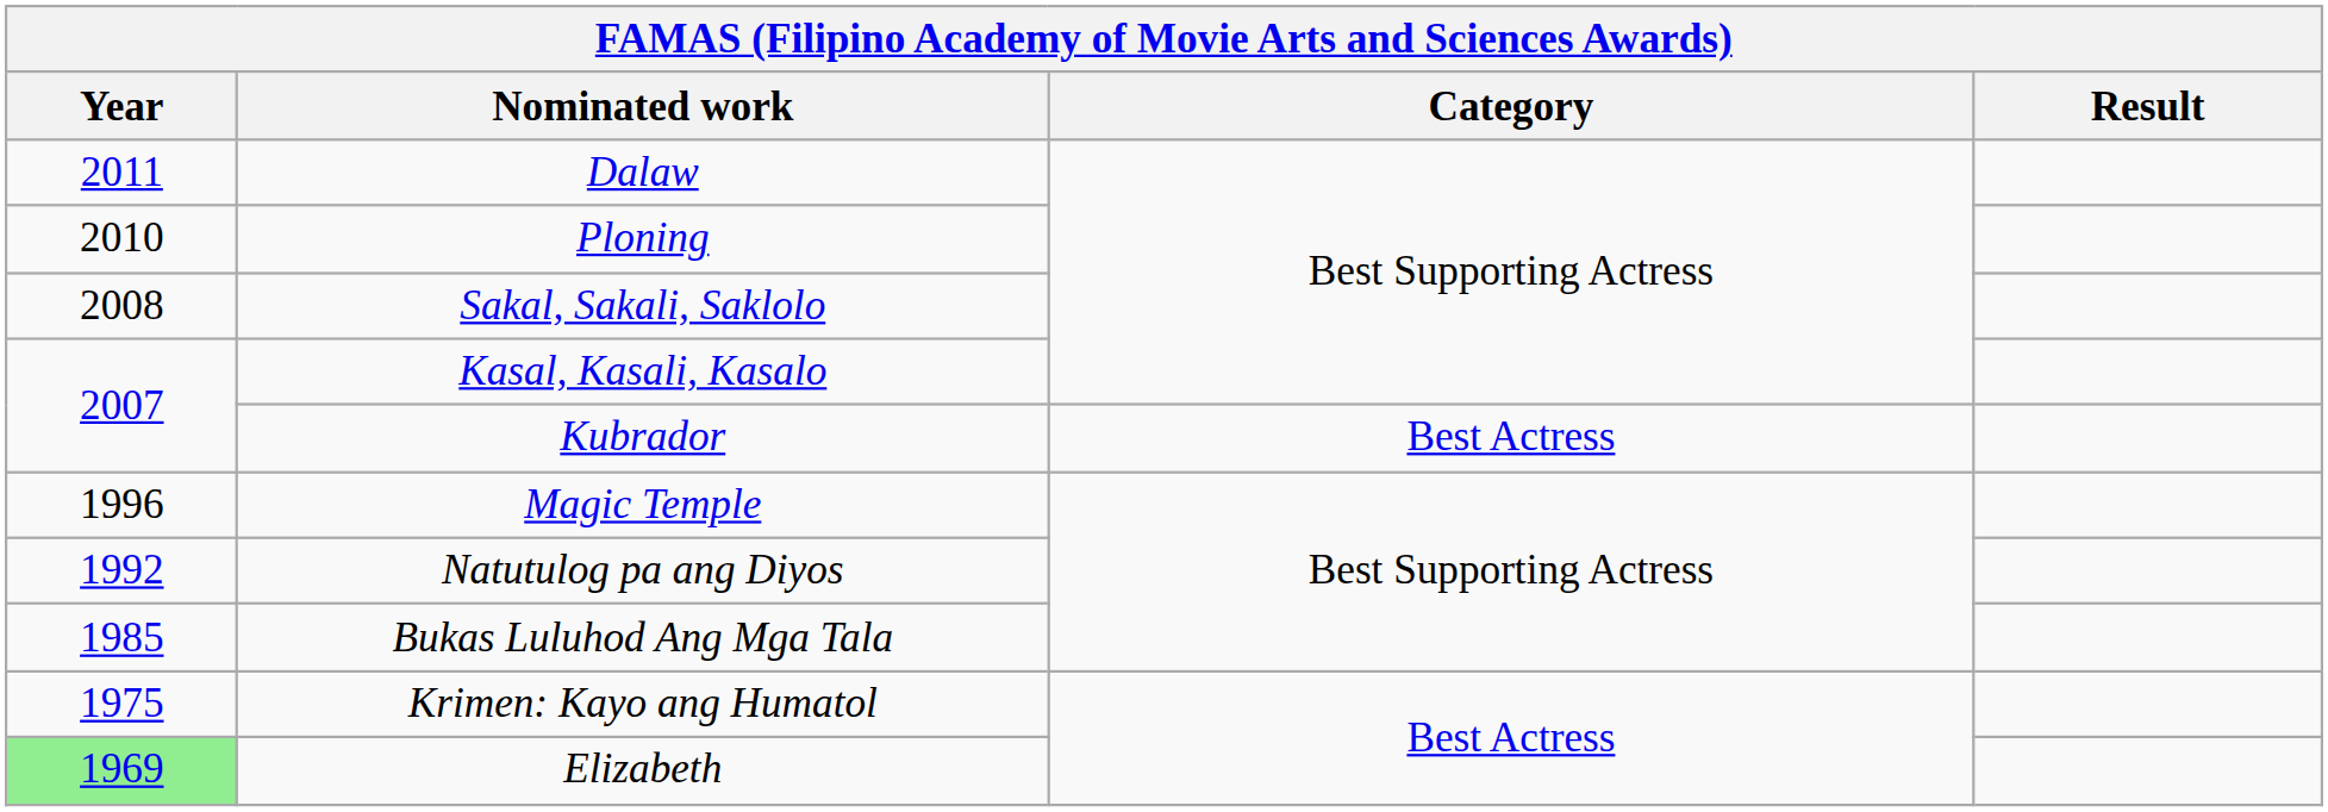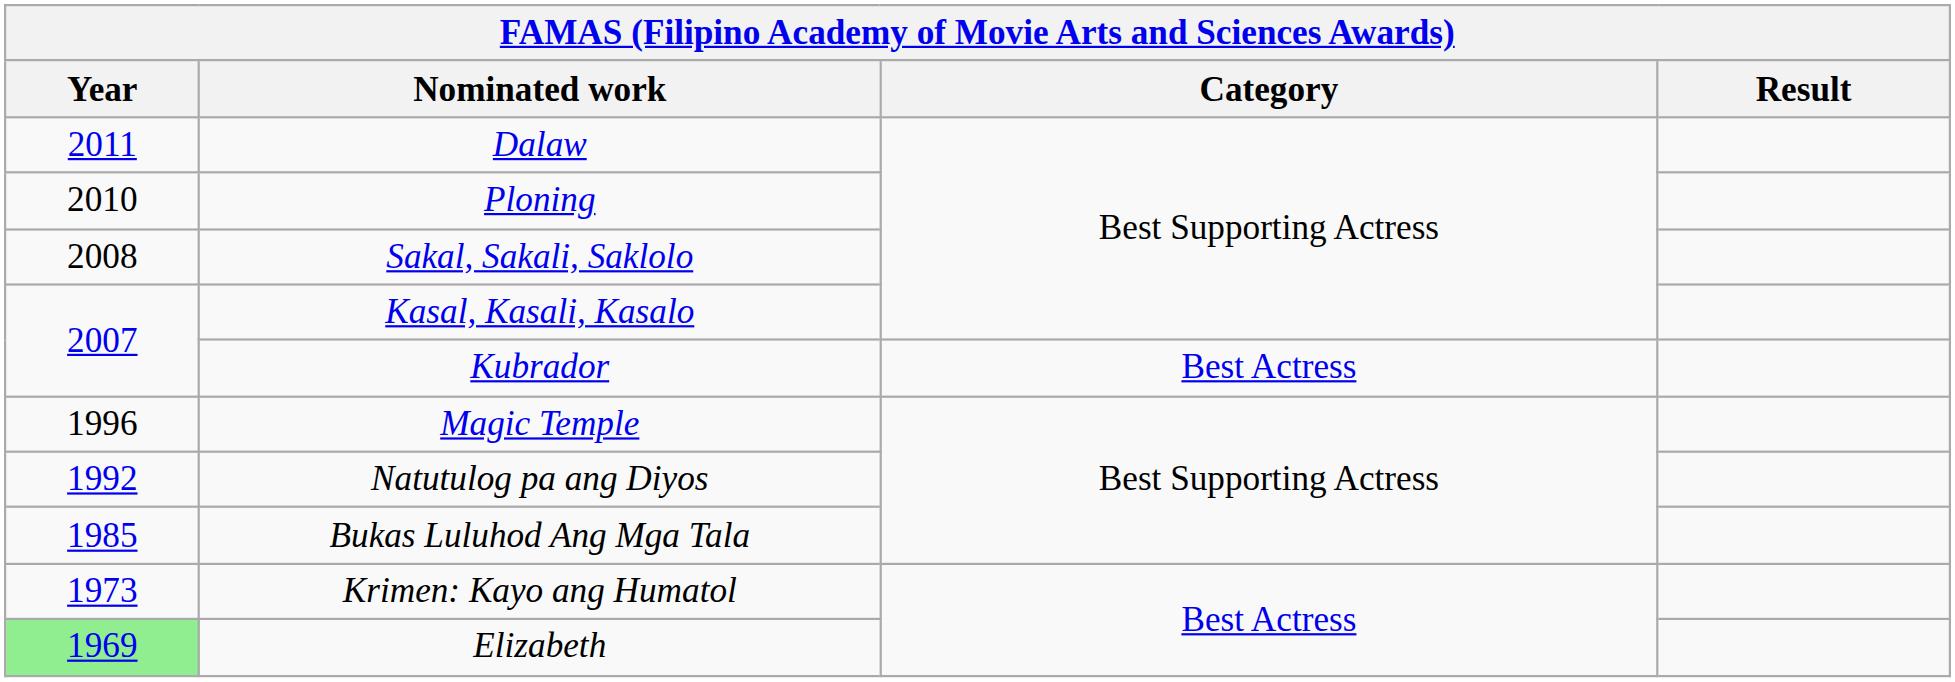 <table width="70%" class="wikitable sortable">
 <tr>
 <th colspan="4"><strong><a href='#'>FAMAS (Filipino Academy of Movie Arts and Sciences Awards)</a></strong></th>
 </tr>
 <tr>
 <th width="10%">Year</th>
 <th width="35%">Nominated work</th>
 <th width="40%">Category</th>
 <th width="15%">Result</th>
 </tr>
 <tr>
 <td align="center"><a href='#'>2011</a></td>
 <td align="center"><em><a href='#'>Dalaw</a></em></td>
 <td align="center" rowspan=4>Best Supporting Actress</td>
 <td></td>
 </tr>
 <tr>
 <td align="center">2010</td>
 <td align="center"><em><a href='#'>Ploning</a></em></td>
 <td></td>
 </tr>
 <tr>
 <td align="center">2008</td>
 <td align="center"><em><a href='#'>Sakal, Sakali, Saklolo</a></em></td>
 <td></td>
 </tr>
 <tr>
 <td align="center" rowspan=2><a href='#'>2007</a></td>
 <td align="center"><em><a href='#'>Kasal, Kasali, Kasalo</a></em></td>
 <td></td>
 </tr>
 <tr>
 <td align="center"><em><a href='#'>Kubrador</a></em></td>
 <td align="center"><a href='#'>Best Actress</a></td>
 <td></td>
 </tr>
 <tr>
 <td align="center">1996</td>
 <td align="center"><em><a href='#'>Magic Temple</a></em></td>
 <td align="center" rowspan=3>Best Supporting Actress</td>
 <td></td>
 </tr>
 <tr>
 <td align="center"><a href='#'>1992</a></td>
 <td align="center"><em>Natutulog pa ang Diyos</em></td>
 <td></td>
 </tr>
 <tr>
 <td align="center"><a href='#'>1985</a></td>
 <td align="center"><em>Bukas Luluhod Ang Mga Tala </em></td>
 <td></td>
 </tr>
 <tr>
-<td align="center"><a href='#'>1975</a></td>
+<td align="center"><a href='#'>1973</a></td>
 <td align="center"><em>Krimen: Kayo ang Humatol </em></td>
 <td align="center" rowspan=2><a href='#'>Best Actress</a></td>
 <td></td>
 </tr>
 <tr>
 <td align="center" style="background: lightgreen;"><a href='#'>1969</a></td>
 <td align="center"><em>Elizabeth </em></td>
 <td></td>
 </tr>
 </table>
